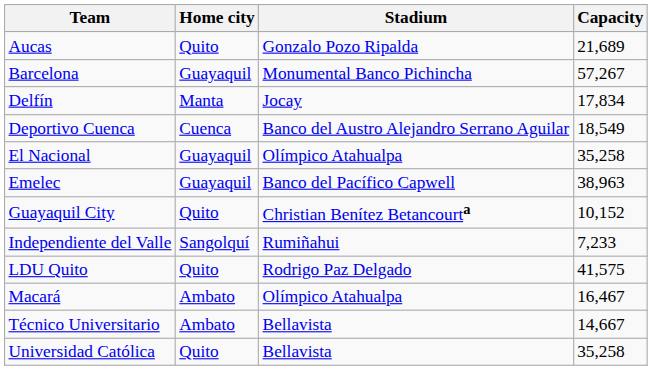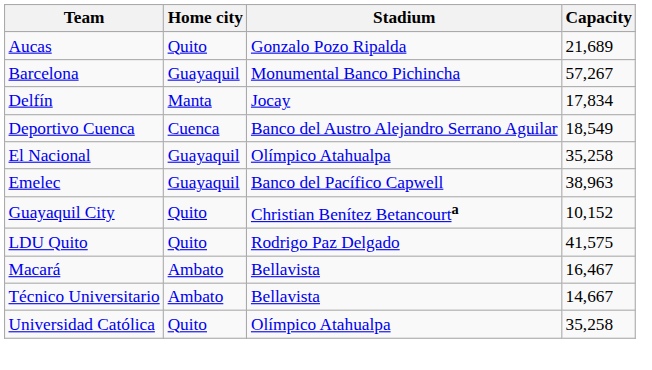 <table class="wikitable sortable">
 <tr>
 <th>Team</th>
 <th>Home city</th>
 <th>Stadium</th>
 <th>Capacity</th>
 </tr>
 <tr>
 <td><a href='#'>Aucas</a></td>
 <td><a href='#'>Quito</a></td>
 <td><a href='#'>Gonzalo Pozo Ripalda</a></td>
 <td>21,689</td>
 </tr>
 <tr>
 <td><a href='#'>Barcelona</a></td>
 <td><a href='#'>Guayaquil</a></td>
 <td><a href='#'>Monumental Banco Pichincha</a></td>
 <td>57,267</td>
 </tr>
 <tr>
 <td><a href='#'>Delfín</a></td>
 <td><a href='#'>Manta</a></td>
 <td><a href='#'>Jocay</a></td>
 <td>17,834</td>
 </tr>
 <tr>
 <td><a href='#'>Deportivo Cuenca</a></td>
 <td><a href='#'>Cuenca</a></td>
 <td><a href='#'>Banco del Austro Alejandro Serrano Aguilar</a></td>
 <td>18,549</td>
 </tr>
 <tr>
 <td><a href='#'>El Nacional</a></td>
 <td><a href='#'>Guayaquil</a></td>
 <td><a href='#'>Olímpico Atahualpa</a></td>
 <td>35,258</td>
 </tr>
 <tr>
 <td><a href='#'>Emelec</a></td>
 <td><a href='#'>Guayaquil</a></td>
 <td><a href='#'>Banco del Pacífico Capwell</a></td>
 <td>38,963</td>
 </tr>
 <tr>
 <td><a href='#'>Guayaquil City</a></td>
 <td><a href='#'>Quito</a></td>
 <td><a href='#'>Christian Benítez Betancourt</a><sup><strong>a</strong></sup></td>
 <td>10,152</td>
 </tr>
 <tr>
-<td><a href='#'>Independiente del Valle</a></td>
-<td><a href='#'>Sangolquí</a></td>
-<td><a href='#'>Rumiñahui</a></td>
-<td>7,233</td>
-</tr>
-<tr>
 <td><a href='#'>LDU Quito</a></td>
 <td><a href='#'>Quito</a></td>
 <td><a href='#'>Rodrigo Paz Delgado</a></td>
 <td>41,575</td>
 </tr>
 <tr>
 <td><a href='#'>Macará</a></td>
 <td><a href='#'>Ambato</a></td>
-<td><a href='#'>Olímpico Atahualpa</a></td>
+<td><a href='#'>Bellavista</a></td>
 <td>16,467</td>
 </tr>
 <tr>
 <td><a href='#'>Técnico Universitario</a></td>
 <td><a href='#'>Ambato</a></td>
 <td><a href='#'>Bellavista</a></td>
 <td>14,667</td>
 </tr>
 <tr>
 <td><a href='#'>Universidad Católica</a></td>
 <td><a href='#'>Quito</a></td>
-<td><a href='#'>Bellavista</a></td>
+<td><a href='#'>Olímpico Atahualpa</a></td>
 <td>35,258</td>
 </tr>
 </table>
